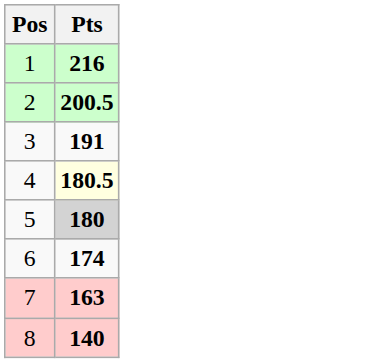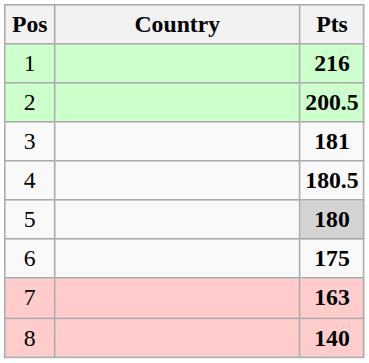 <table class="wikitable" style="text-align: center; font-size:95%">
 <tr>
 <th width="25">Pos</th>
+<th width="150">Country</th>
 <th width="25">Pts</th>
 </tr>
 <tr bgcolor=ccffcc>
 <td>1</td>
+<td align="left"></td>
 <td><strong>216</strong></td>
 </tr>
 <tr bgcolor=ccffcc>
 <td>2</td>
+<td align="left"></td>
 <td><strong>200.5</strong></td>
 </tr>
 <tr>
 <td>3</td>
-<td><strong>191</strong></td>
+<td align="left"></td>
+<td><strong>181</strong></td>
 </tr>
 <tr>
 <td>4</td>
-<td style="background: lightyellow;"><strong>180.5</strong></td>
+<td align="left"></td>
+<td><strong>180.5</strong></td>
 </tr>
 <tr>
 <td>5</td>
+<td align="left"></td>
 <td style="background: lightgrey;"><strong>180</strong></td>
 </tr>
 <tr>
 <td>6</td>
-<td><strong>174</strong></td>
+<td align="left"></td>
+<td><strong>175</strong></td>
 </tr>
 <tr bgcolor=ffcccc>
 <td>7</td>
+<td align="left"></td>
 <td><strong>163</strong></td>
 </tr>
 <tr bgcolor=ffcccc>
 <td>8</td>
+<td align="left"></td>
 <td><strong>140</strong></td>
 </tr>
 </table>
